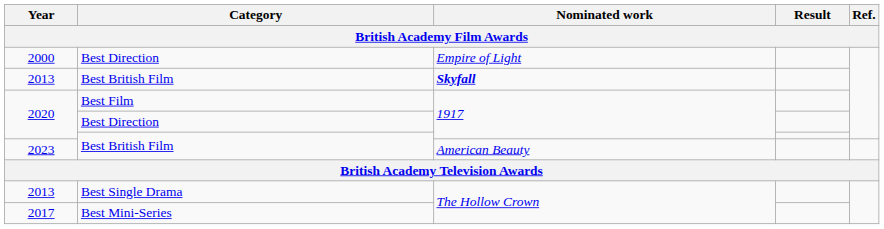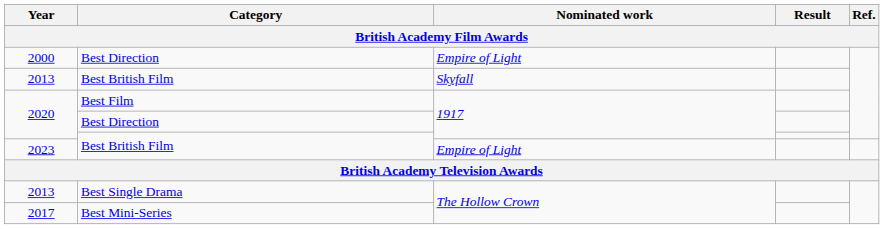 <table class=wikitable>
 <tr>
 <th scope="col" style="width:5em;">Year</th>
 <th scope="col" style="width:26em;">Category</th>
 <th scope="col" style="width:25em;">Nominated work</th>
 <th scope="col" style="width:5em;">Result</th>
 <th>Ref.</th>
 </tr>
 <tr>
 <th colspan=5><a href='#'>British Academy Film Awards</a></th>
 </tr>
 <tr>
 <td style="text-align:center;"><a href='#'>2000</a></td>
 <td><a href='#'>Best Direction</a></td>
 <td><em><a href='#'>Empire of Light</a></em></td>
 <td></td>
 <td rowspan="5"></td>
 </tr>
 <tr>
 <td style="text-align:center;"><a href='#'>2013</a></td>
 <td><a href='#'>Best British Film</a></td>
-<td><strong><em><a href='#'>Skyfall</a></em></strong></td>
+<td><em><a href='#'>Skyfall</a></em></td>
 <td></td>
 </tr>
 <tr>
 <td style="text-align:center;", rowspan="3"><a href='#'>2020</a></td>
 <td><a href='#'>Best Film</a></td>
 <td rowspan="3"><em><a href='#'>1917</a></em></td>
 <td></td>
 </tr>
 <tr>
 <td><a href='#'>Best Direction</a></td>
 <td></td>
 </tr>
 <tr>
 <td rowspan="2"><a href='#'>Best British Film</a></td>
 <td></td>
 </tr>
 <tr>
 <td style="text-align:center;"><a href='#'>2023</a></td>
-<td><em><a href='#'>American Beauty</a></em></td>
+<td><em><a href='#'>Empire of Light</a></em></td>
 <td></td>
 </tr>
 <tr>
 <th colspan=5><a href='#'>British Academy Television Awards</a></th>
 </tr>
 <tr>
 <td style="text-align:center;"><a href='#'>2013</a></td>
 <td><a href='#'>Best Single Drama</a></td>
 <td rowspan="2"><em><a href='#'>The Hollow Crown</a></em></td>
 <td></td>
 <td rowspan="2"></td>
 </tr>
 <tr>
 <td style="text-align:center;"><a href='#'>2017</a></td>
 <td><a href='#'>Best Mini-Series</a></td>
 <td></td>
 </tr>
 </table>
